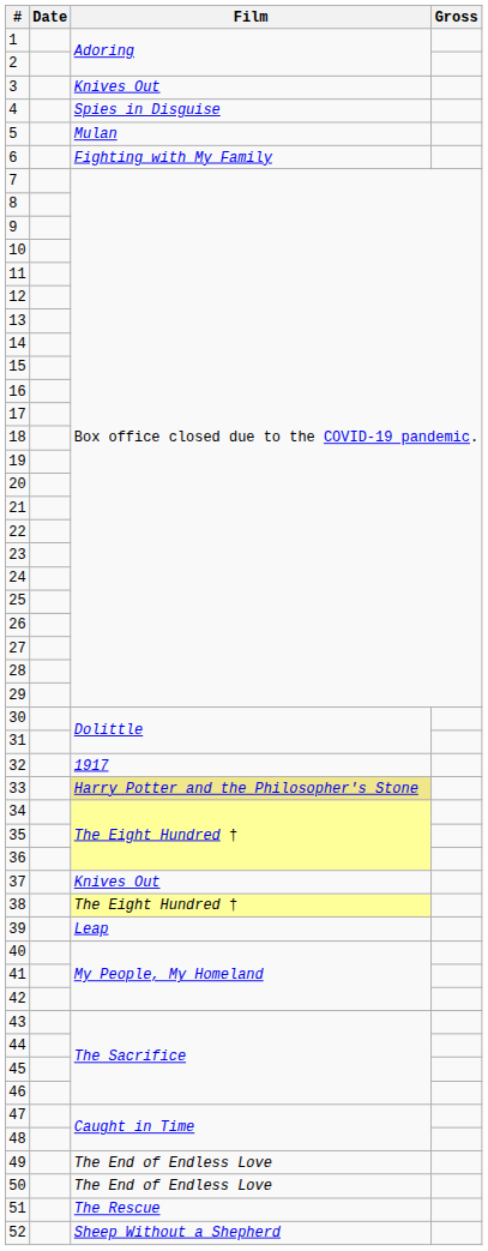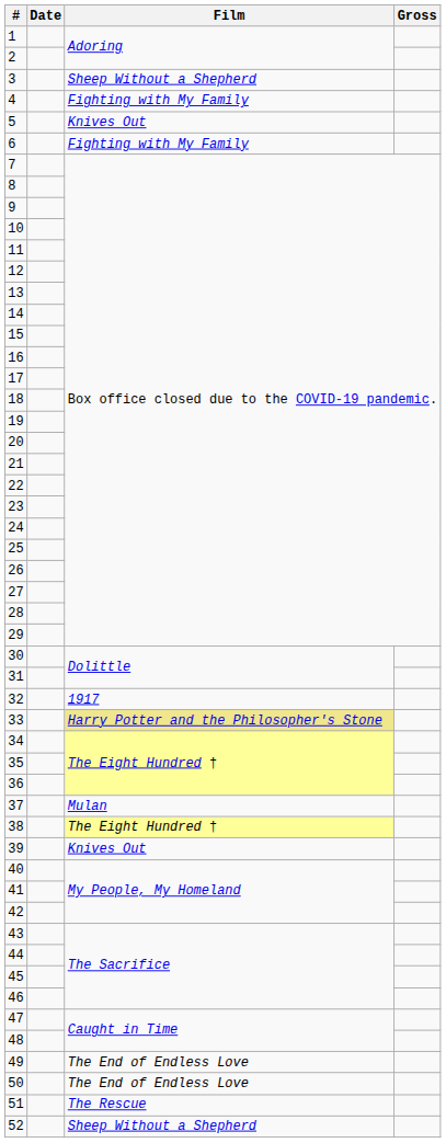 <table class="wikitable sortable">
 <tr>
 <th>#</th>
 <th>Date</th>
 <th>Film</th>
 <th>Gross</th>
 </tr>
 <tr>
 <td>1</td>
 <td></td>
 <td rowspan="2"><em><a href='#'>Adoring</a></em></td>
 <td></td>
 </tr>
 <tr>
 <td>2</td>
 <td></td>
 <td></td>
 </tr>
 <tr>
 <td>3</td>
 <td></td>
-<td><em><a href='#'>Knives Out</a></em></td>
+<td><em><a href='#'>Sheep Without a Shepherd</a></em></td>
 <td></td>
 </tr>
 <tr>
 <td>4</td>
 <td></td>
-<td><em><a href='#'>Spies in Disguise</a></em></td>
+<td><em><a href='#'>Fighting with My Family</a></em></td>
 <td></td>
 </tr>
 <tr>
 <td>5</td>
 <td></td>
-<td><em><a href='#'>Mulan</a></em></td>
+<td><em><a href='#'>Knives Out</a></em></td>
 <td></td>
 </tr>
 <tr>
 <td>6</td>
 <td></td>
 <td><em><a href='#'>Fighting with My Family</a></em></td>
 <td></td>
 </tr>
 <tr>
 <td>7</td>
 <td></td>
 <td colspan="2" rowspan="23">Box office closed due to the <a href='#'>COVID-19 pandemic</a>.</td>
 </tr>
 <tr>
 <td>8</td>
 <td></td>
 </tr>
 <tr>
 <td>9</td>
 <td></td>
 </tr>
 <tr>
 <td>10</td>
 <td></td>
 </tr>
 <tr>
 <td>11</td>
 <td></td>
 </tr>
 <tr>
 <td>12</td>
 <td></td>
 </tr>
 <tr>
 <td>13</td>
 <td></td>
 </tr>
 <tr>
 <td>14</td>
 <td></td>
 </tr>
 <tr>
 <td>15</td>
 <td></td>
 </tr>
 <tr>
 <td>16</td>
 <td></td>
 </tr>
 <tr>
 <td>17</td>
 <td></td>
 </tr>
 <tr>
 <td>18</td>
 <td></td>
 </tr>
 <tr>
 <td>19</td>
 <td></td>
 </tr>
 <tr>
 <td>20</td>
 <td></td>
 </tr>
 <tr>
 <td>21</td>
 <td></td>
 </tr>
 <tr>
 <td>22</td>
 <td></td>
 </tr>
 <tr>
 <td>23</td>
 <td></td>
 </tr>
 <tr>
 <td>24</td>
 <td></td>
 </tr>
 <tr>
 <td>25</td>
 <td></td>
 </tr>
 <tr>
 <td>26</td>
 <td></td>
 </tr>
 <tr>
 <td>27</td>
 <td></td>
 </tr>
 <tr>
 <td>28</td>
 <td></td>
 </tr>
 <tr>
 <td>29</td>
 <td></td>
 </tr>
 <tr>
 <td>30</td>
 <td></td>
 <td rowspan="2"><em><a href='#'>Dolittle</a></em></td>
 <td></td>
 </tr>
 <tr>
 <td>31</td>
 <td></td>
 <td></td>
 </tr>
 <tr>
 <td>32</td>
 <td></td>
 <td><em><a href='#'>1917</a></em></td>
 <td></td>
 </tr>
 <tr>
 <td>33</td>
 <td></td>
 <td style="background: khaki;"><em><a href='#'>Harry Potter and the Philosopher's Stone</a></em></td>
 <td></td>
 </tr>
 <tr>
 <td>34</td>
 <td></td>
 <td rowspan="3" style="background-color:#FFFF99"><em><a href='#'>The Eight Hundred</a></em> †</td>
 <td></td>
 </tr>
 <tr>
 <td>35</td>
 <td></td>
 <td></td>
 </tr>
 <tr>
 <td>36</td>
 <td></td>
 <td></td>
 </tr>
 <tr>
 <td>37</td>
 <td></td>
-<td><em><a href='#'>Knives Out</a></em></td>
+<td><em><a href='#'>Mulan</a></em></td>
 <td></td>
 </tr>
 <tr>
 <td>38</td>
 <td></td>
 <td style="background-color:#FFFF99"><em>The Eight Hundred</em> †</td>
 <td></td>
 </tr>
 <tr>
 <td>39</td>
 <td></td>
-<td><em><a href='#'>Leap</a></em></td>
+<td><em><a href='#'>Knives Out</a></em></td>
 <td></td>
 </tr>
 <tr>
 <td>40</td>
 <td></td>
 <td rowspan="3"><em><a href='#'>My People, My Homeland</a></em></td>
 <td></td>
 </tr>
 <tr>
 <td>41</td>
 <td></td>
 <td></td>
 </tr>
 <tr>
 <td>42</td>
 <td></td>
 <td></td>
 </tr>
 <tr>
 <td>43</td>
 <td></td>
 <td rowspan="4"><em><a href='#'>The Sacrifice</a></em></td>
 <td></td>
 </tr>
 <tr>
 <td>44</td>
 <td></td>
 <td></td>
 </tr>
 <tr>
 <td>45</td>
 <td></td>
 <td></td>
 </tr>
 <tr>
 <td>46</td>
 <td></td>
 <td></td>
 </tr>
 <tr>
 <td>47</td>
 <td></td>
 <td rowspan="2"><em><a href='#'>Caught in Time</a></em></td>
 <td></td>
 </tr>
 <tr>
 <td>48</td>
 <td></td>
 <td></td>
 </tr>
 <tr>
 <td>49</td>
 <td></td>
 <td><em>The End of Endless Love</em></td>
 <td></td>
 </tr>
 <tr>
 <td>50</td>
 <td></td>
 <td><em>The End of Endless Love</em></td>
 <td></td>
 </tr>
 <tr>
 <td>51</td>
 <td></td>
 <td><em><a href='#'>The Rescue</a></em></td>
 <td></td>
 </tr>
 <tr>
 <td>52</td>
 <td></td>
 <td><em><a href='#'>Sheep Without a Shepherd</a></em></td>
 <td></td>
 </tr>
 </table>
